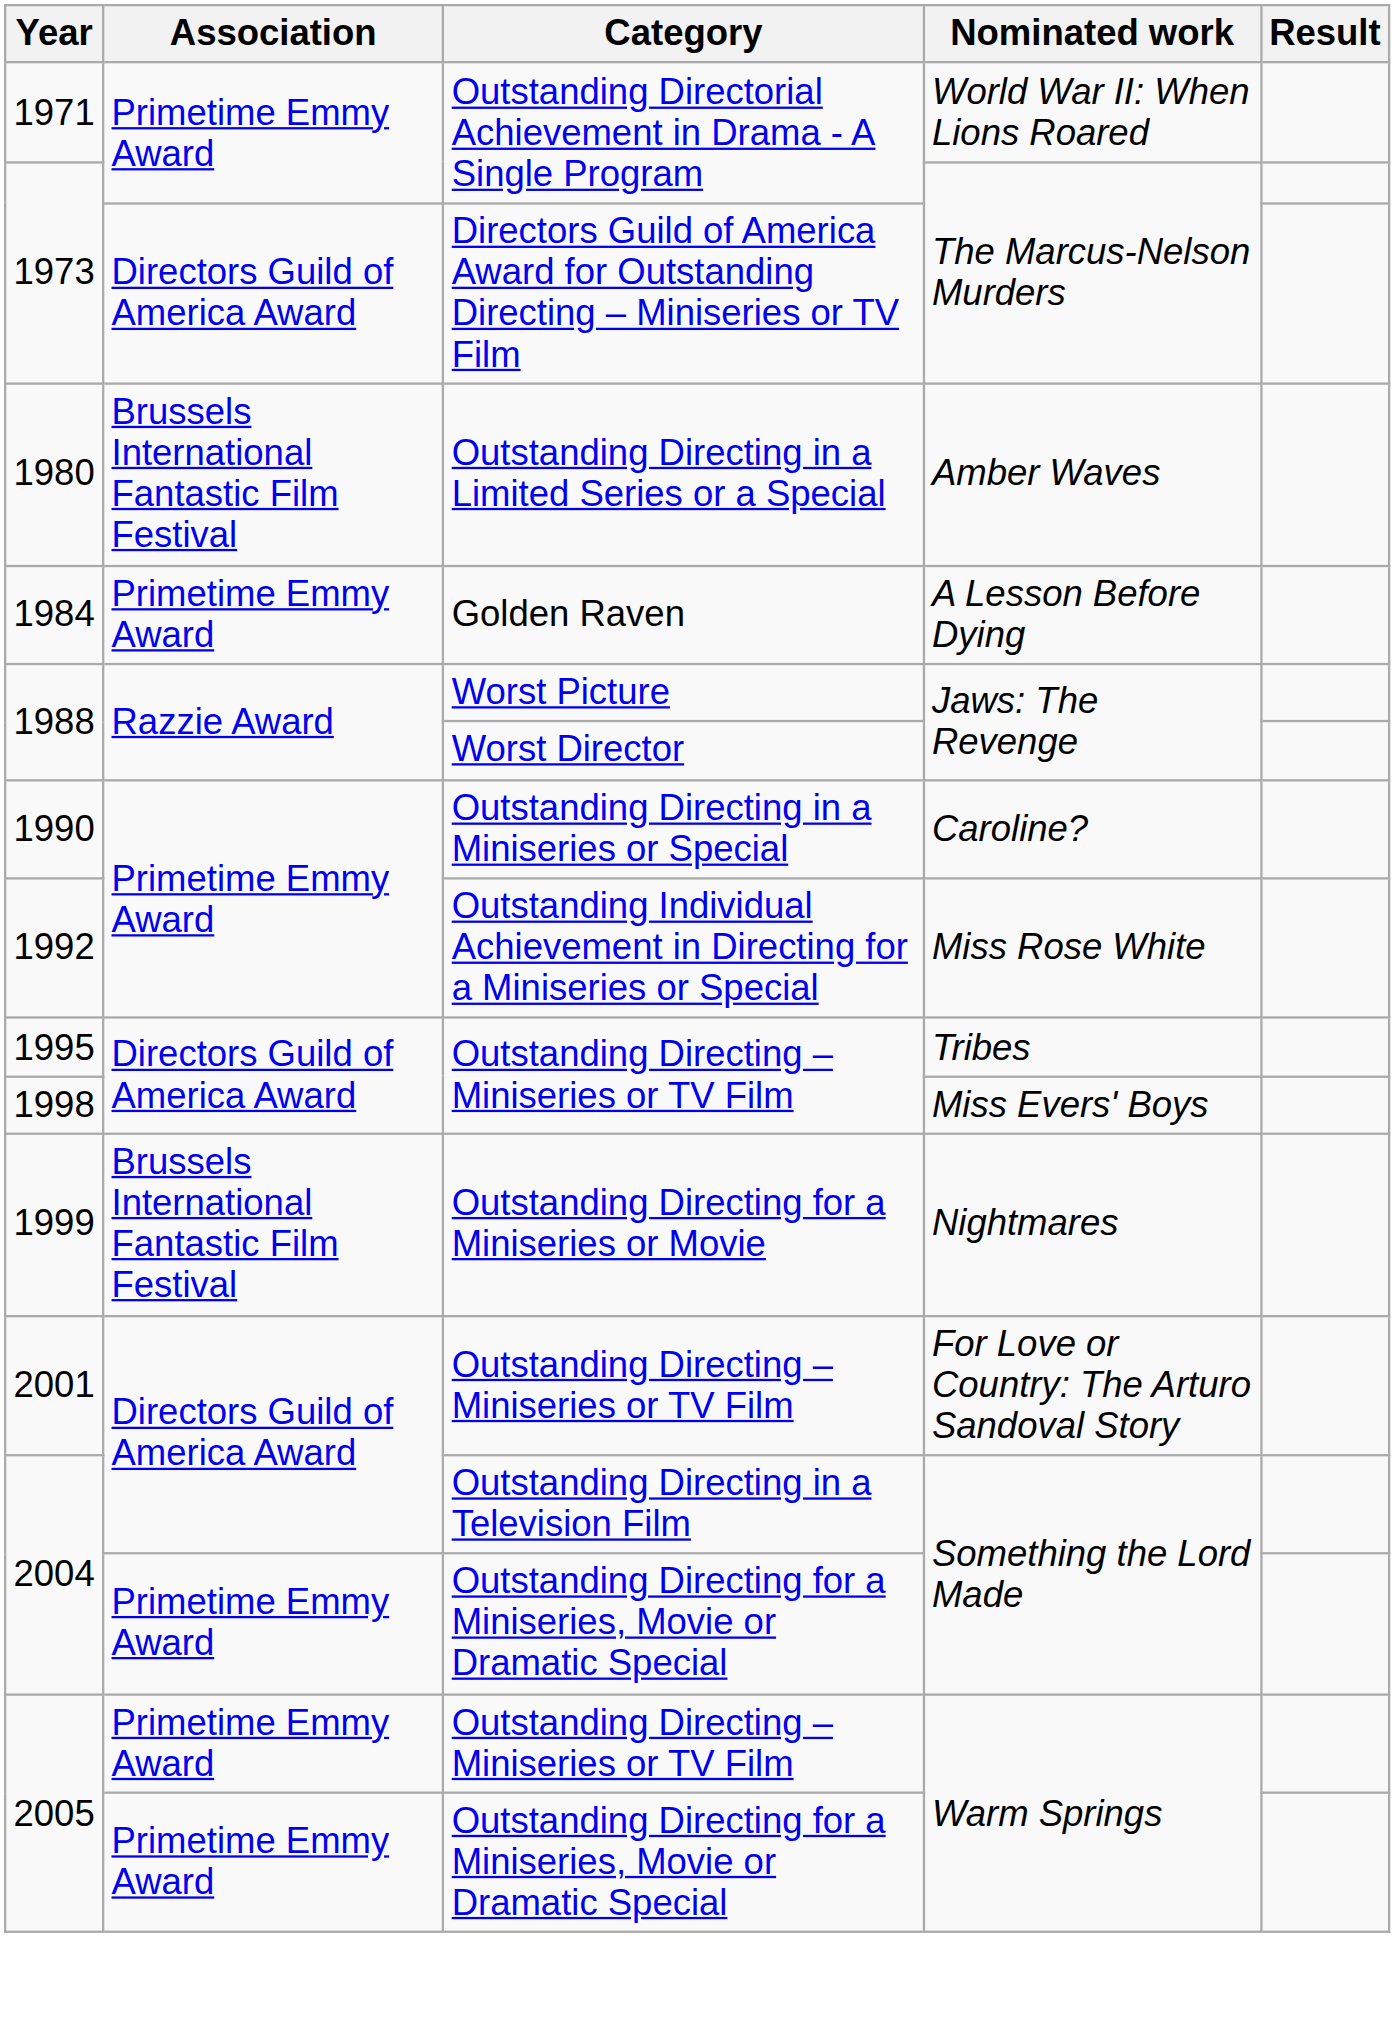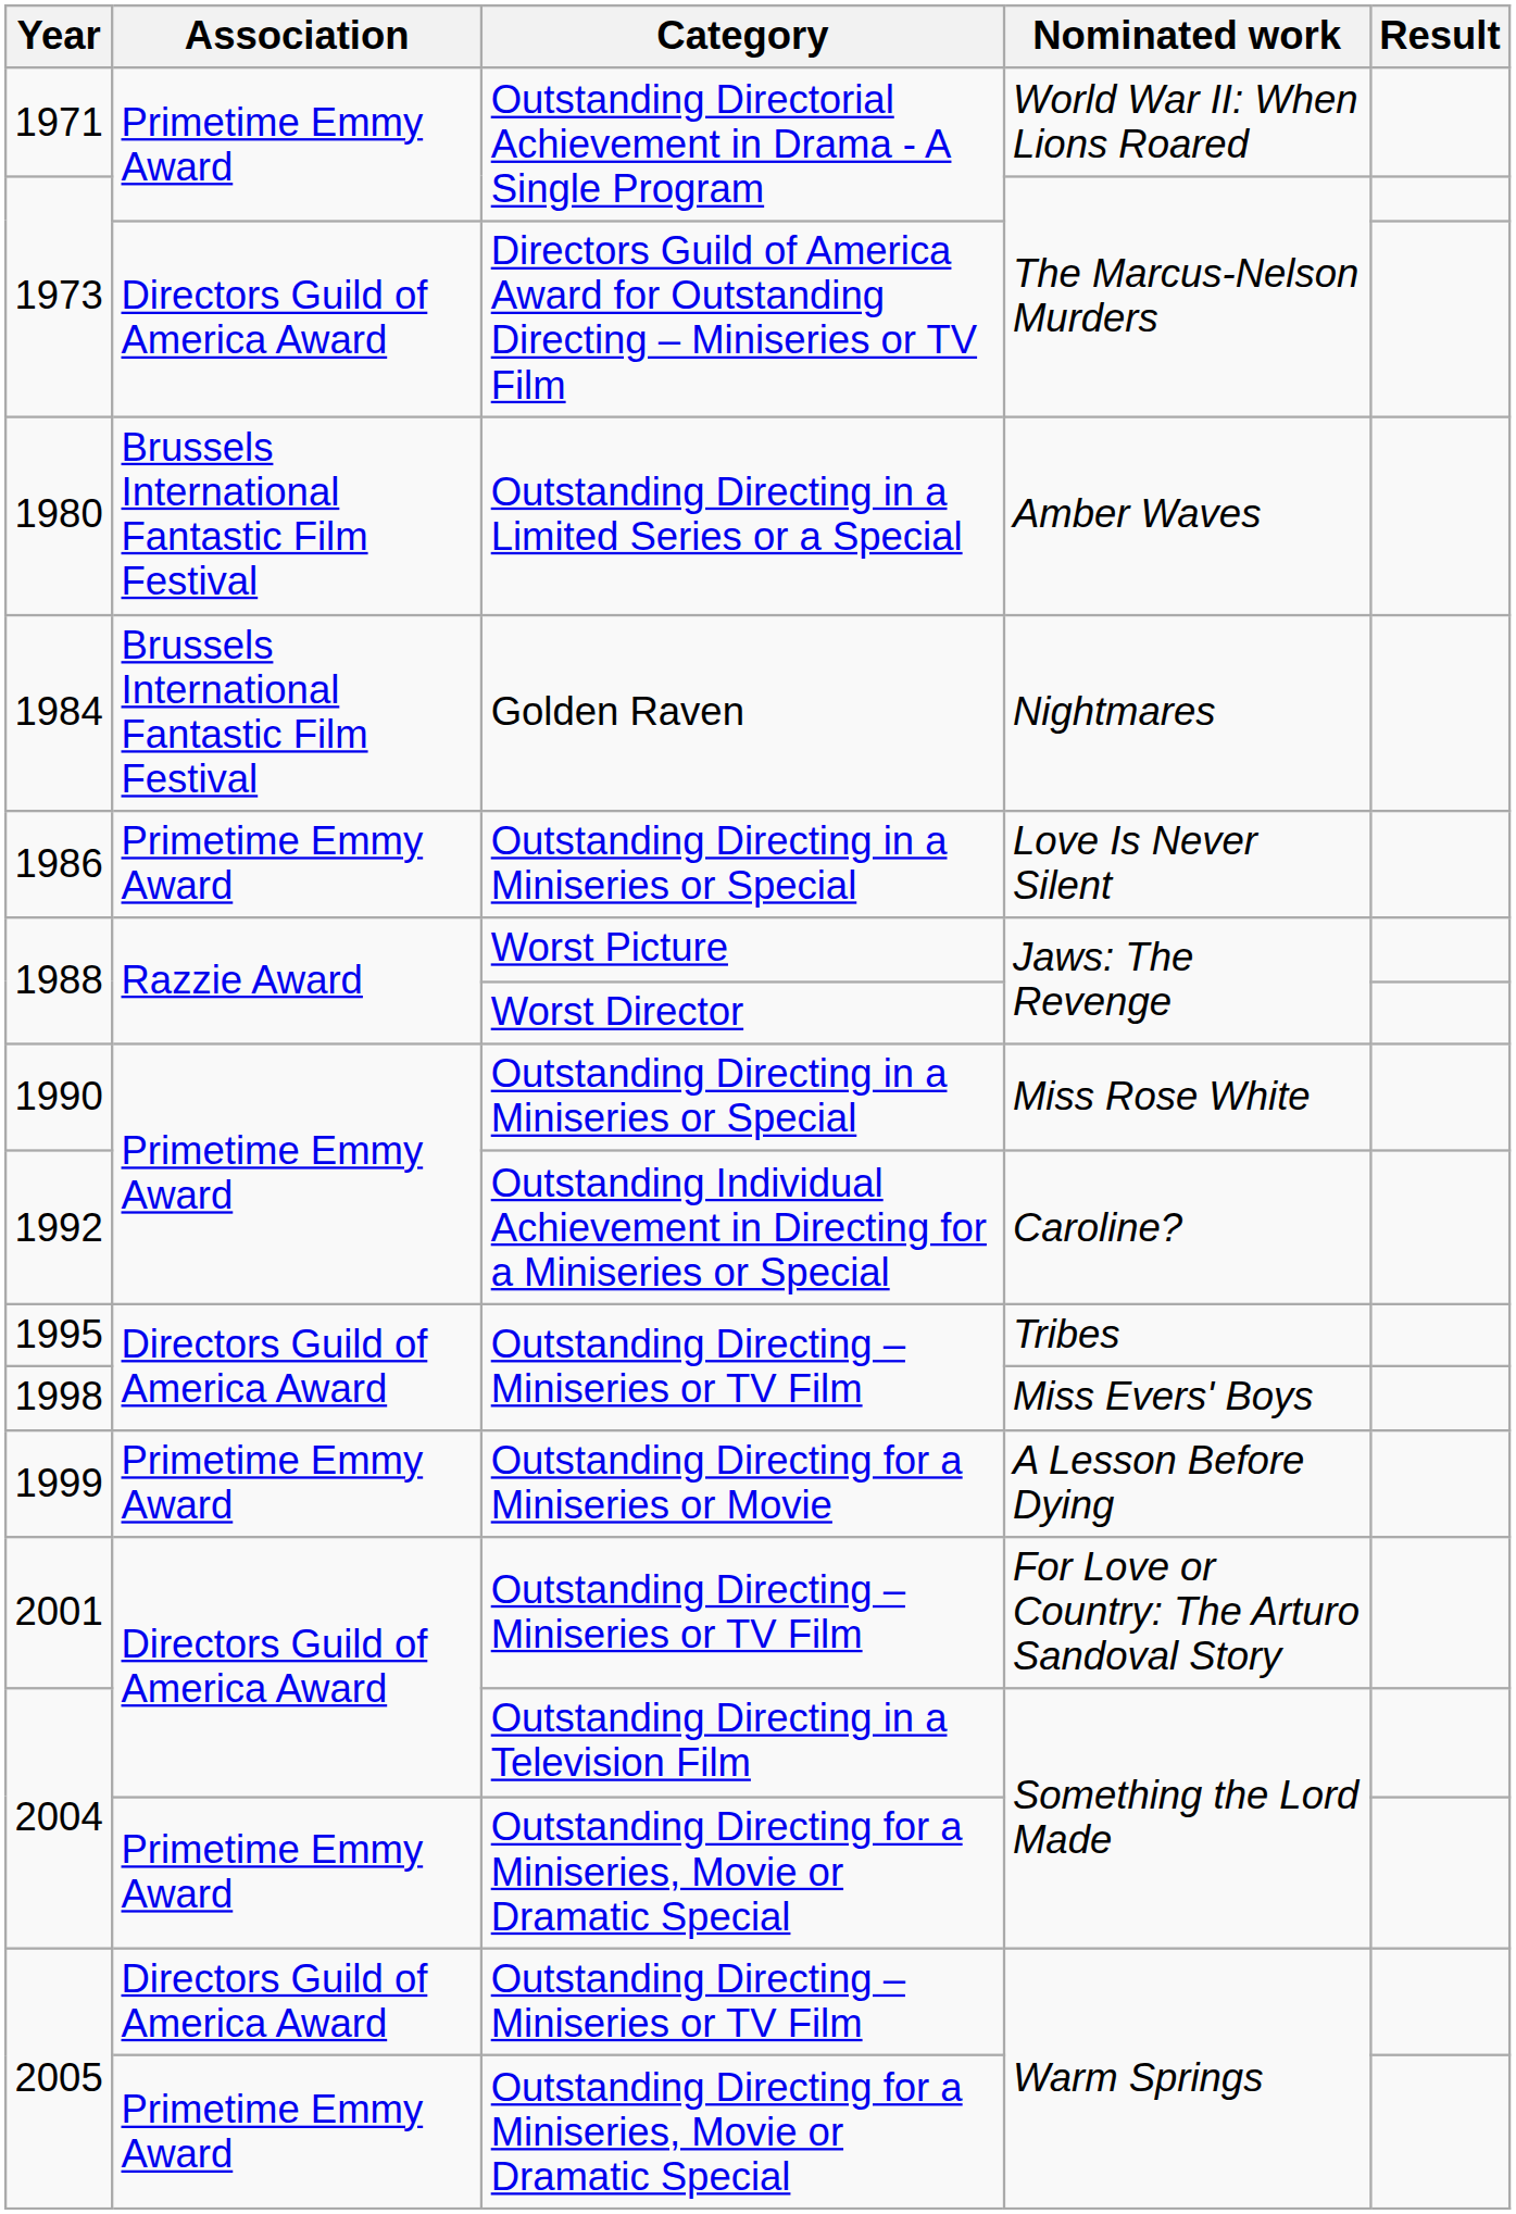 <table class="wikitable sortable">
 <tr>
 <th>Year</th>
 <th>Association</th>
 <th>Category</th>
 <th>Nominated work</th>
 <th>Result</th>
 </tr>
 <tr>
 <td>1971</td>
 <td rowspan="2"><a href='#'>Primetime Emmy Award</a></td>
 <td rowspan="2"><a href='#'>Outstanding Directorial Achievement in Drama - A Single Program</a></td>
 <td><em>World War II: When Lions Roared</em></td>
 <td></td>
 </tr>
 <tr>
 <td rowspan=2>1973</td>
 <td rowspan="2"><em>The Marcus-Nelson Murders</em></td>
 <td></td>
 </tr>
 <tr>
 <td><a href='#'>Directors Guild of America Award</a></td>
 <td><a href='#'>Directors Guild of America Award for Outstanding Directing – Miniseries or TV Film</a></td>
 <td></td>
 </tr>
 <tr>
 <td>1980</td>
 <td><a href='#'>Brussels International Fantastic Film Festival</a></td>
 <td><a href='#'>Outstanding Directing in a Limited Series or a Special</a></td>
 <td><em>Amber Waves</em></td>
 <td></td>
 </tr>
 <tr>
 <td>1984</td>
+<td><a href='#'>Brussels International Fantastic Film Festival</a></td>
+<td>Golden Raven</td>
+<td><em>Nightmares</em></td>
+<td></td>
+</tr>
+<tr>
+<td>1986</td>
 <td><a href='#'>Primetime Emmy Award</a></td>
-<td>Golden Raven</td>
-<td><em>A Lesson Before Dying</em></td>
+<td><a href='#'>Outstanding Directing in a Miniseries or Special</a></td>
+<td><em>Love Is Never Silent</em></td>
 <td></td>
 </tr>
 <tr>
 <td rowspan=2>1988</td>
 <td rowspan=2><a href='#'>Razzie Award</a></td>
 <td><a href='#'>Worst Picture</a></td>
 <td rowspan=2><em>Jaws: The Revenge</em></td>
 <td></td>
 </tr>
 <tr>
 <td><a href='#'>Worst Director</a></td>
 <td></td>
 </tr>
 <tr>
 <td>1990</td>
 <td rowspan="2"><a href='#'>Primetime Emmy Award</a></td>
 <td><a href='#'>Outstanding Directing in a Miniseries or Special</a></td>
-<td><em>Caroline?</em></td>
+<td><em>Miss Rose White</em></td>
 <td></td>
 </tr>
 <tr>
 <td>1992</td>
 <td><a href='#'>Outstanding Individual Achievement in Directing for a Miniseries or Special</a></td>
-<td><em>Miss Rose White</em></td>
+<td><em>Caroline?</em></td>
 <td></td>
 </tr>
 <tr>
 <td>1995</td>
 <td rowspan="2"><a href='#'>Directors Guild of America Award</a></td>
 <td rowspan="2"><a href='#'>Outstanding Directing – Miniseries or TV Film</a></td>
 <td><em>Tribes</em></td>
 <td></td>
 </tr>
 <tr>
 <td>1998</td>
 <td><em>Miss Evers' Boys</em></td>
 <td></td>
 </tr>
 <tr>
 <td>1999</td>
-<td><a href='#'>Brussels International Fantastic Film Festival</a></td>
+<td><a href='#'>Primetime Emmy Award</a></td>
 <td><a href='#'>Outstanding Directing for a Miniseries or Movie</a></td>
-<td><em>Nightmares</em></td>
+<td><em>A Lesson Before Dying</em></td>
 <td></td>
 </tr>
 <tr>
 <td>2001</td>
 <td rowspan="2"><a href='#'>Directors Guild of America Award</a></td>
 <td><a href='#'>Outstanding Directing – Miniseries or TV Film</a></td>
 <td><em>For Love or Country: The Arturo Sandoval Story</em></td>
 <td></td>
 </tr>
 <tr>
 <td rowspan=2>2004</td>
 <td><a href='#'>Outstanding Directing in a Television Film</a></td>
 <td rowspan="2"><em>Something the Lord Made</em></td>
 <td></td>
 </tr>
 <tr>
 <td><a href='#'>Primetime Emmy Award</a></td>
 <td><a href='#'>Outstanding Directing for a Miniseries, Movie or Dramatic Special</a></td>
 <td></td>
 </tr>
 <tr>
 <td rowspan=2>2005</td>
-<td><a href='#'>Primetime Emmy Award</a></td>
+<td><a href='#'>Directors Guild of America Award</a></td>
 <td><a href='#'>Outstanding Directing – Miniseries or TV Film</a></td>
 <td rowspan=2><em>Warm Springs</em></td>
 <td></td>
 </tr>
 <tr>
 <td><a href='#'>Primetime Emmy Award</a></td>
 <td><a href='#'>Outstanding Directing for a Miniseries, Movie or Dramatic Special</a></td>
 <td></td>
 </tr>
 </table>
